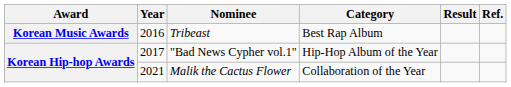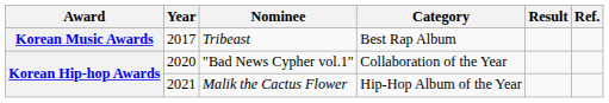 <table class="wikitable plainrowheaders">
 <tr>
 <th>Award</th>
 <th>Year</th>
 <th>Nominee</th>
 <th>Category</th>
 <th>Result</th>
 <th>Ref.</th>
 </tr>
 <tr>
 <th scope="row"><a href='#'>Korean Music Awards</a></th>
-<td>2016</td>
+<td>2017</td>
 <td><em>Tribeast</em></td>
 <td>Best Rap Album</td>
 <td></td>
 <td></td>
 </tr>
 <tr>
 <th rowspan="2" scope="row"><a href='#'>Korean Hip-hop Awards</a></th>
-<td>2017</td>
+<td>2020</td>
 <td>"Bad News Cypher vol.1"</td>
-<td>Hip-Hop Album of the Year</td>
+<td>Collaboration of the Year</td>
 <td></td>
 <td></td>
 </tr>
 <tr>
 <td>2021</td>
 <td><em>Malik the Cactus Flower</em></td>
-<td>Collaboration of the Year</td>
+<td>Hip-Hop Album of the Year</td>
 <td></td>
 <td></td>
 </tr>
 </table>
